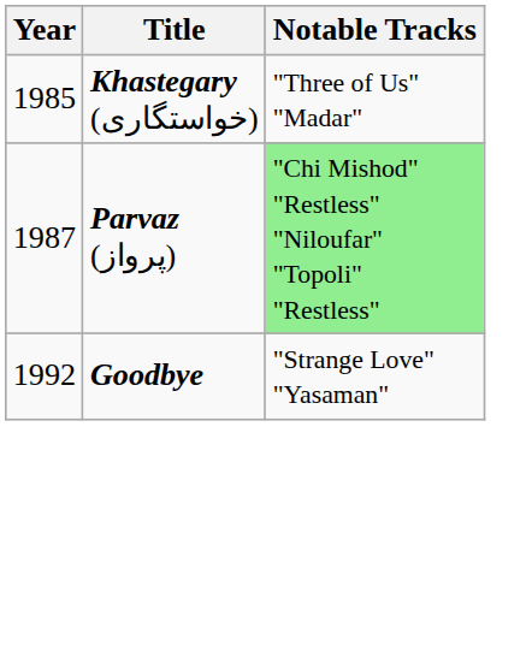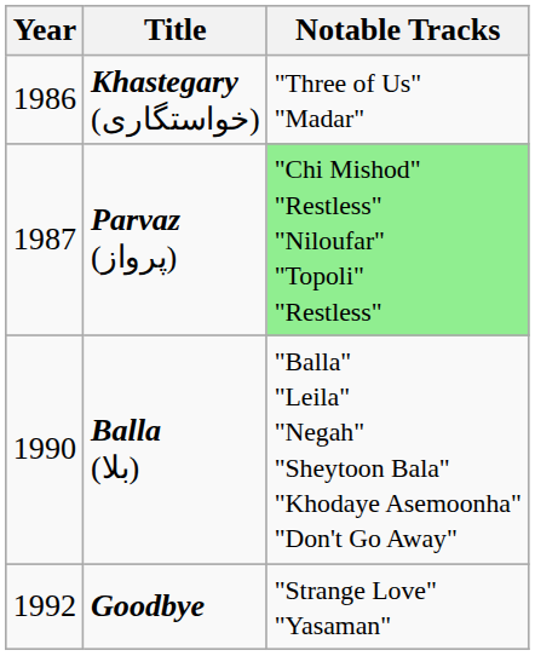 <table class="wikitable">
 <tr>
 <th>Year</th>
 <th>Title</th>
 <th>Notable Tracks</th>
 </tr>
 <tr>
-<td>1985</td>
+<td>1986</td>
 <td><strong><em>Khastegary</em></strong><br>(خواستگاری)</td>
 <td><small>"Three of Us" </small> <br> <small>"Madar" </small></td>
 </tr>
 <tr>
 <td>1987</td>
 <td><strong><em>Parvaz</em></strong><br> (پرواز)</td>
 <td style="background: lightgreen;"><small>"Chi Mishod"</small> <br> <small>"Restless"</small> <br> <small>"Niloufar"</small> <br> <small>"Topoli"</small> <br> <small>"Restless"</small></td>
 </tr>
 <tr>
+<td>1990</td>
+<td><strong><em>Balla</em></strong><br>(بلا)</td>
+<td><small>"Balla"</small> <br> <small>"Leila"</small> <br> <small>"Negah"</small> <br> <small>"Sheytoon Bala"</small> <br> <small>"Khodaye Asemoonha"</small> <br> <small>"Don't Go Away"</small></td>
+</tr>
+<tr>
 <td>1992</td>
 <td><strong><em>Goodbye</em></strong><br></td>
 <td><small>"Strange Love"</small> <br> <small>"Yasaman"</small></td>
 </tr>
 </table>
